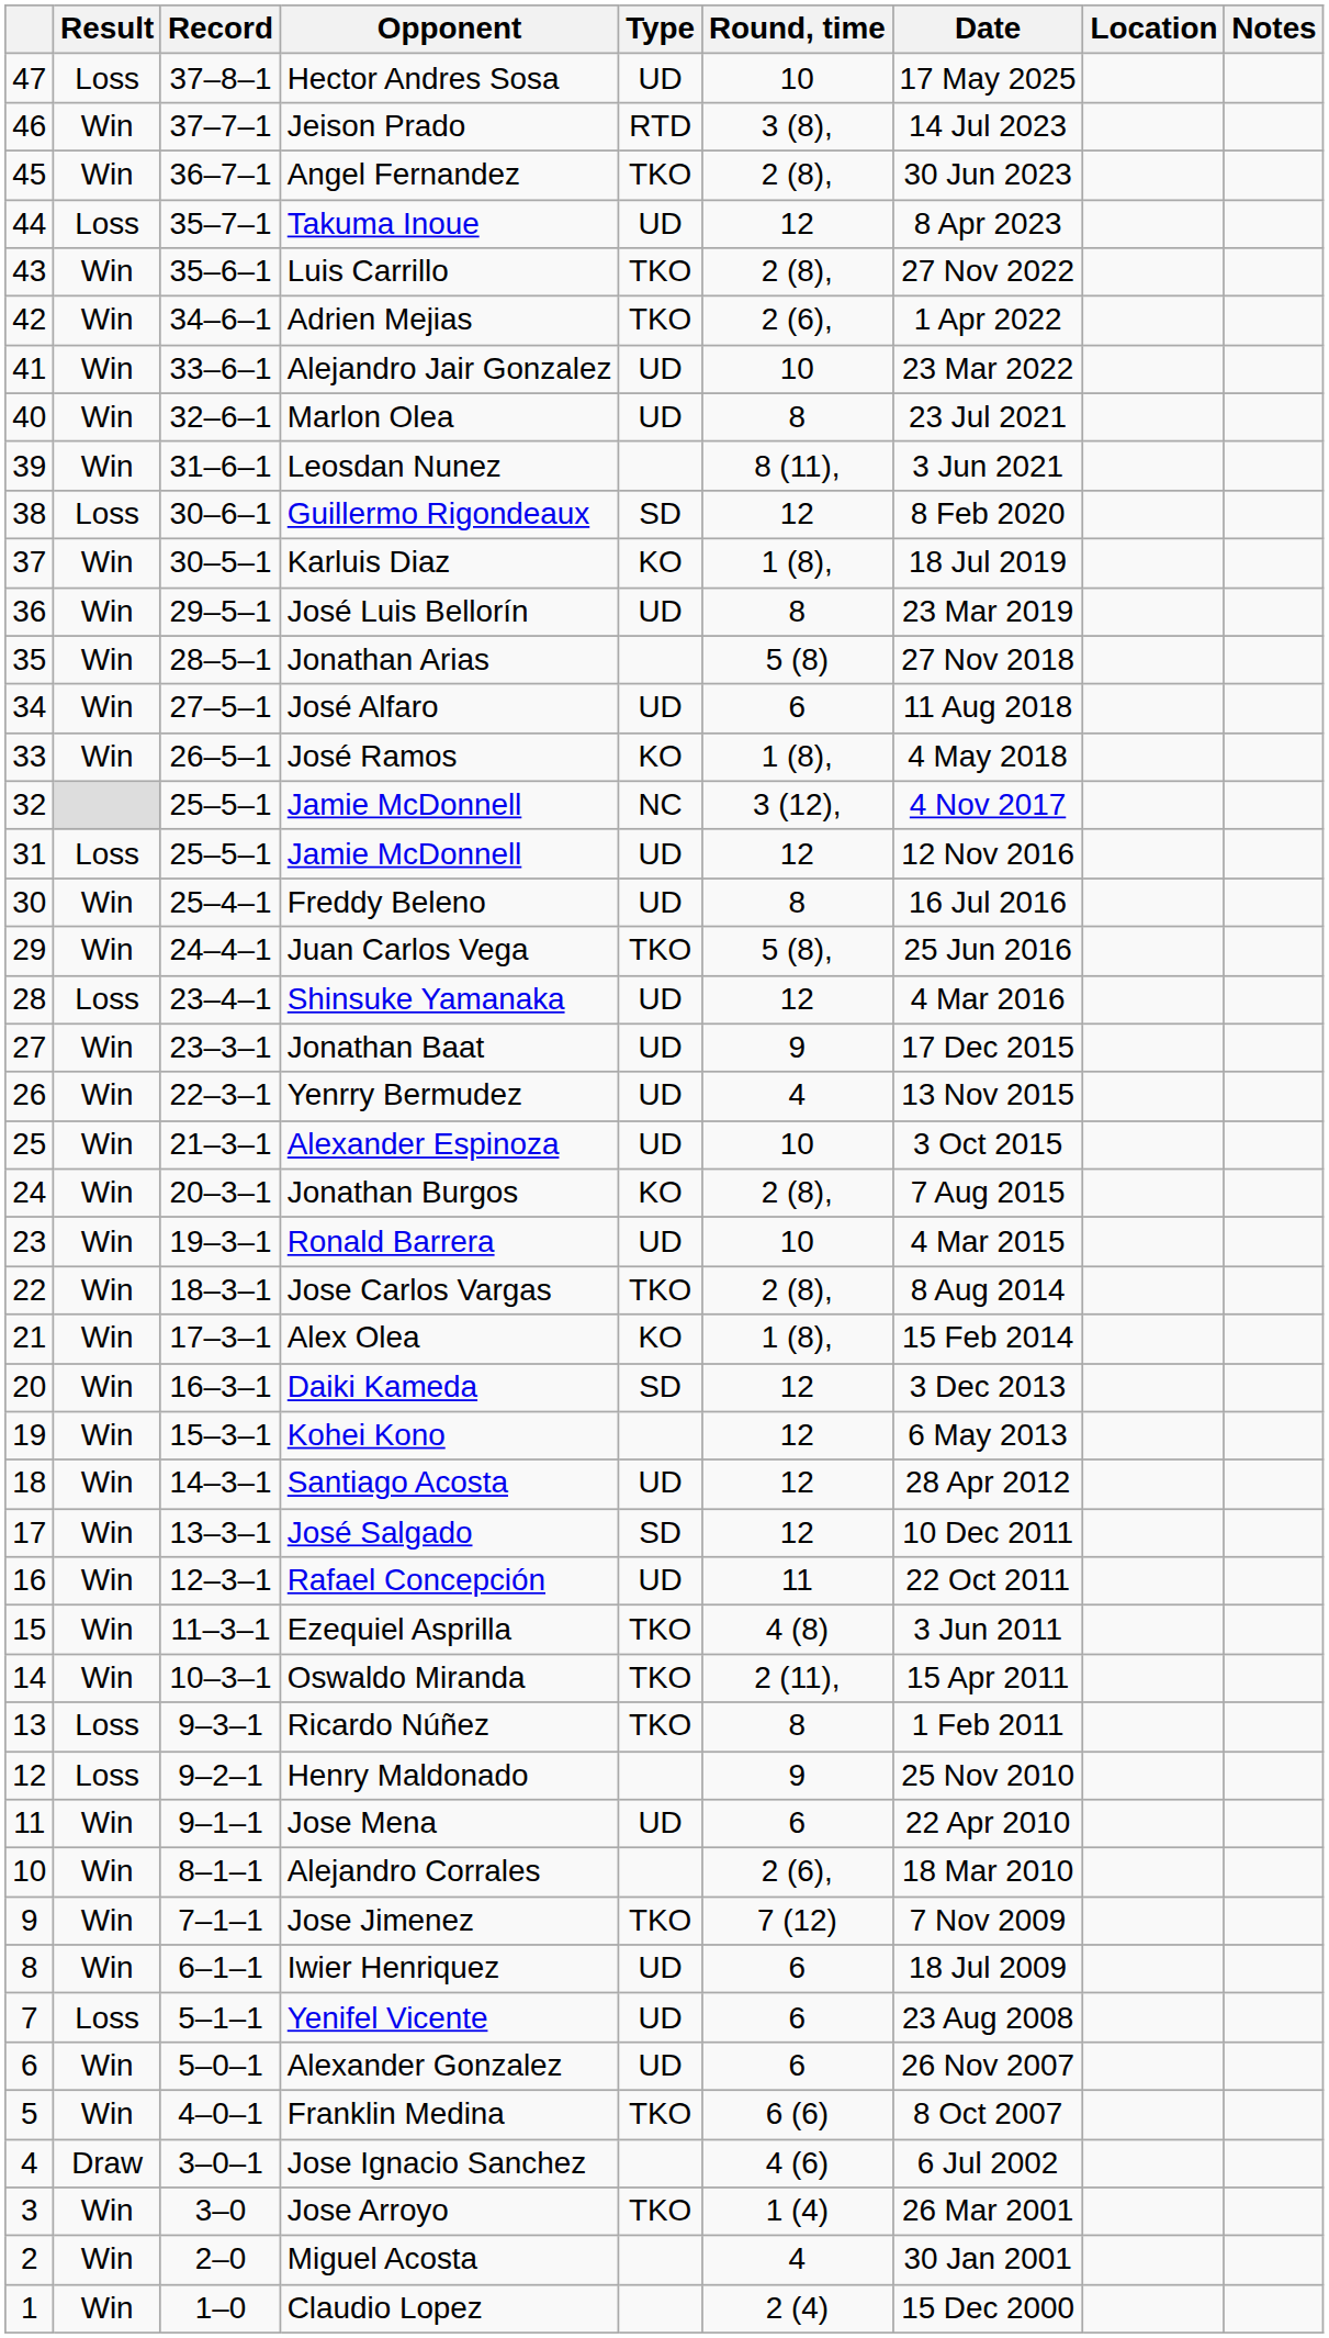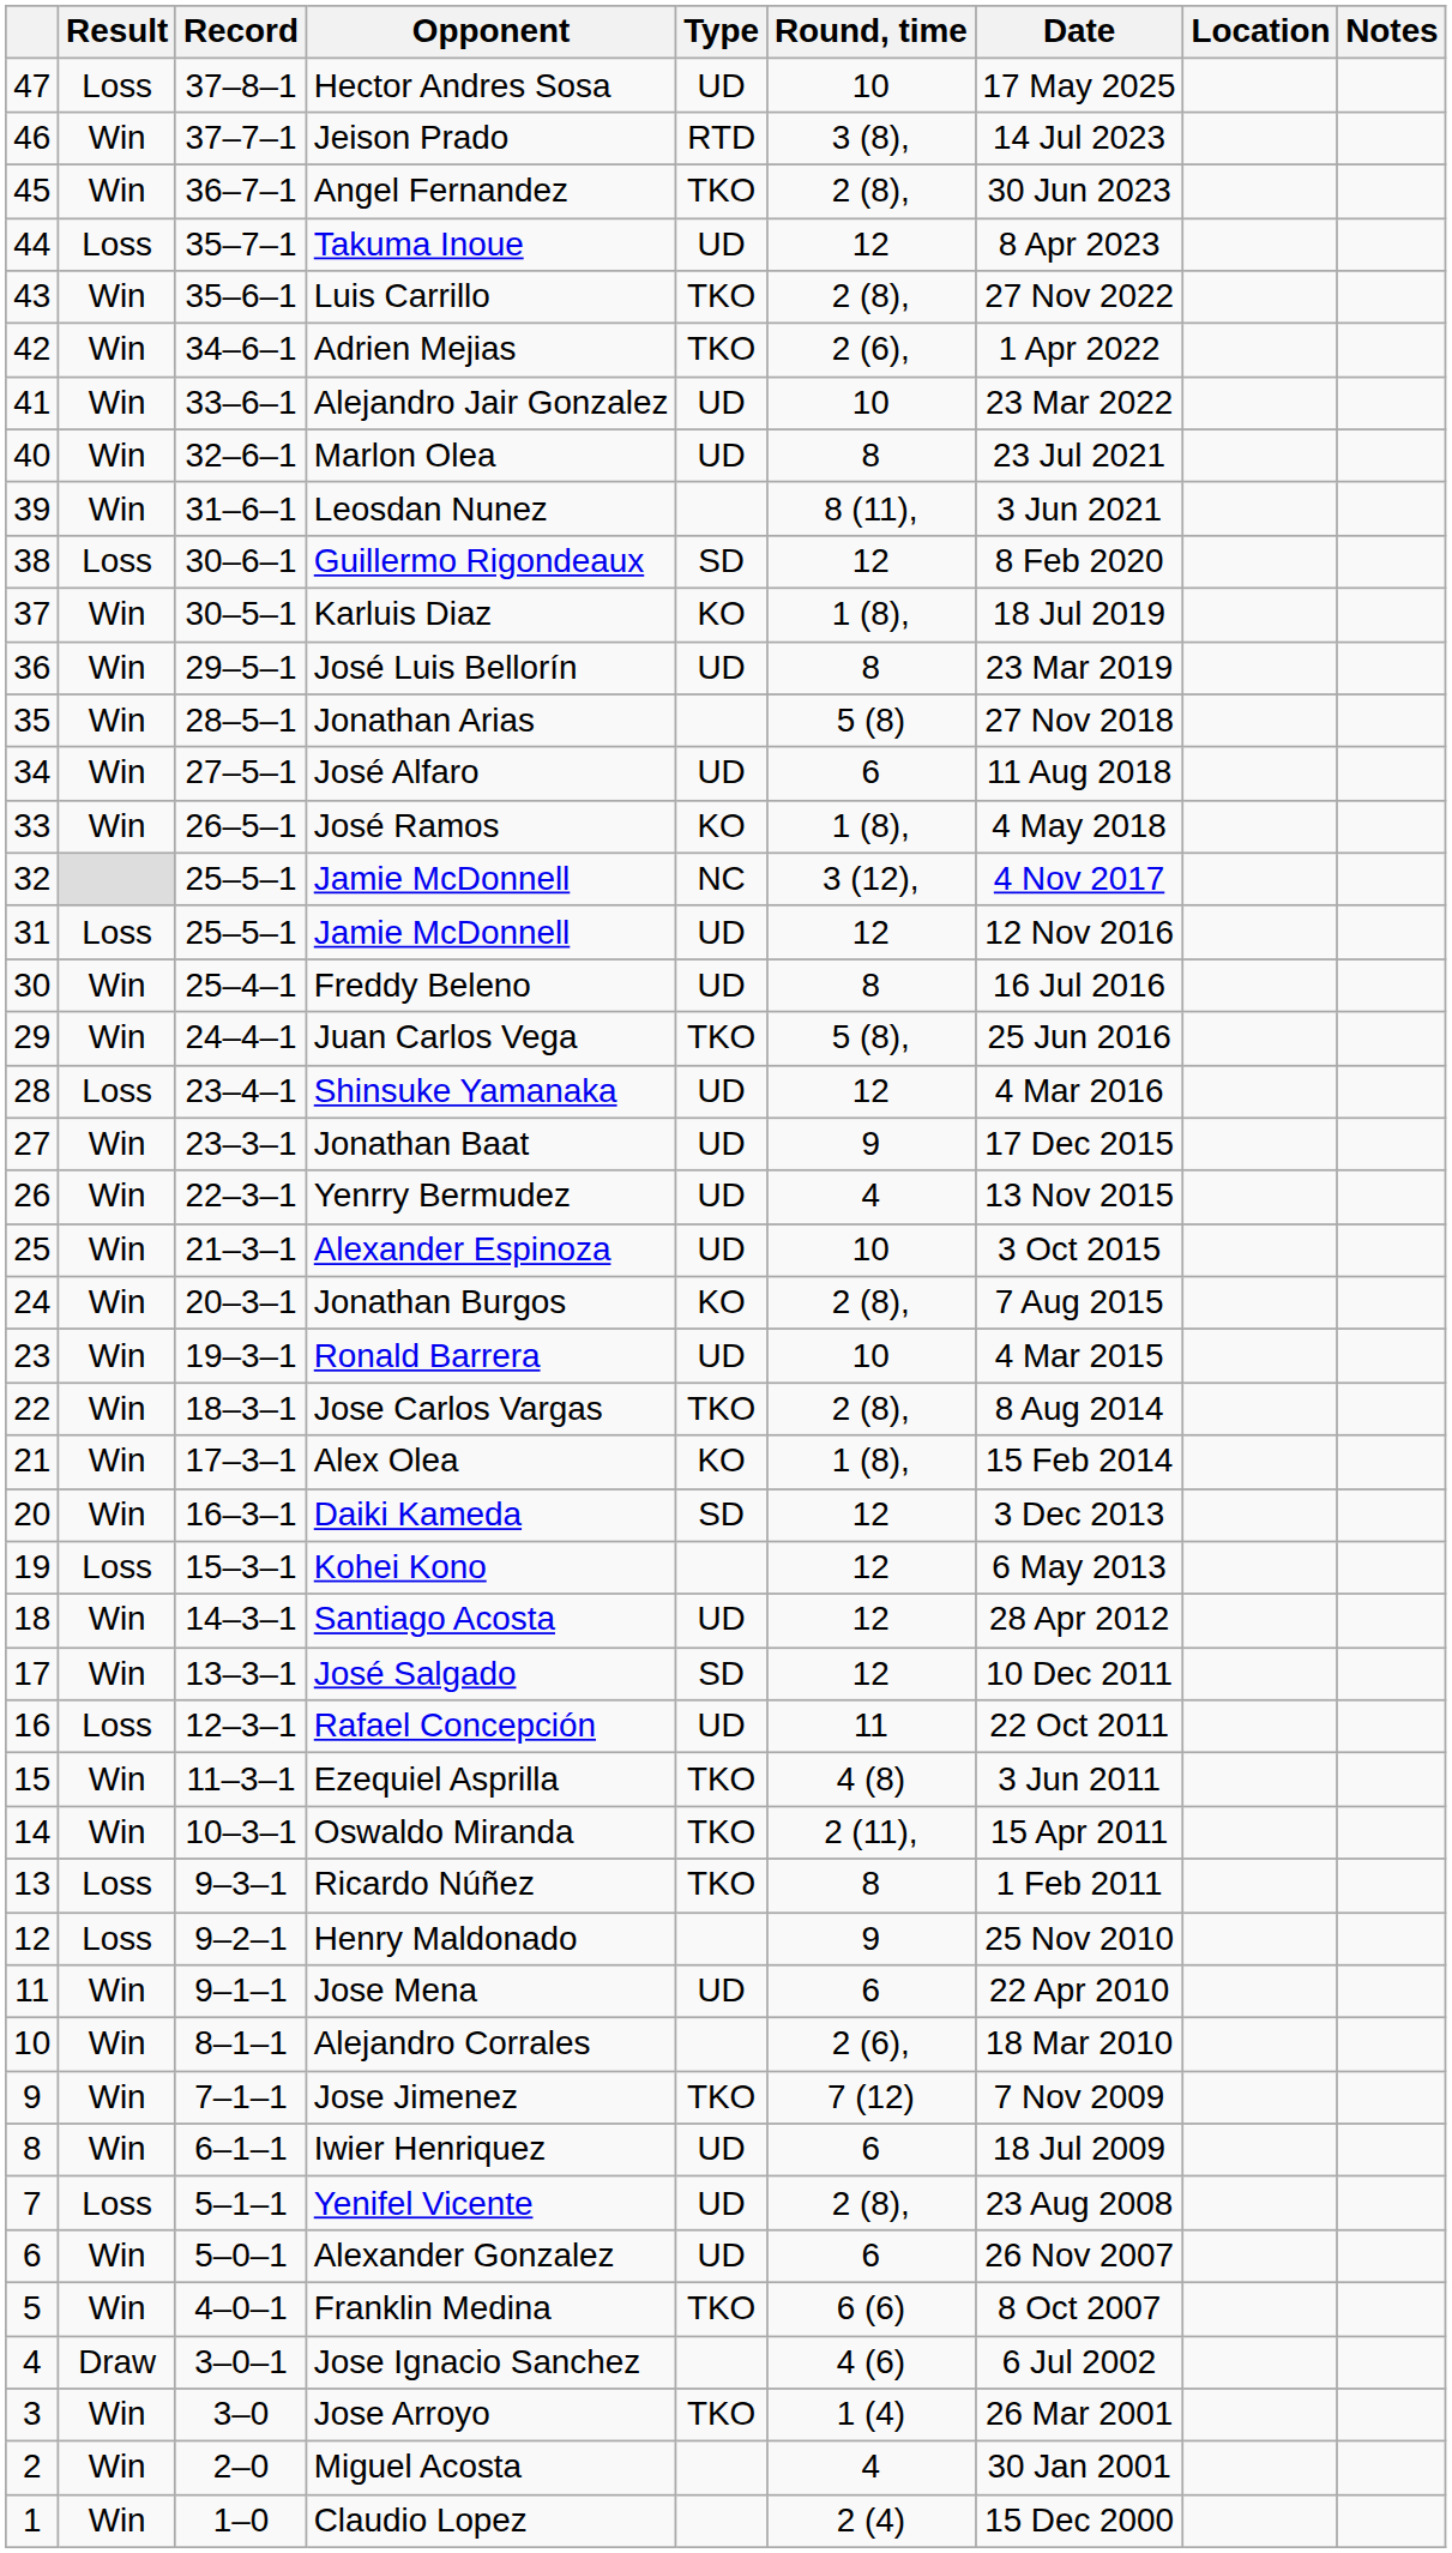 <table class="wikitable" style="text-align:center">
 <tr>
 <th></th>
 <th>Result</th>
 <th>Record</th>
 <th>Opponent</th>
 <th>Type</th>
 <th>Round, time</th>
 <th>Date</th>
 <th>Location</th>
 <th>Notes</th>
 </tr>
 <tr>
 <td>47</td>
 <td>Loss</td>
 <td>37–8–1 </td>
 <td align="left">Hector Andres Sosa</td>
 <td>UD</td>
 <td>10</td>
 <td>17 May 2025</td>
 <td align="left"></td>
 <td></td>
 </tr>
 <tr>
 <td>46</td>
 <td>Win</td>
 <td>37–7–1 </td>
 <td align="left">Jeison Prado</td>
 <td>RTD</td>
 <td>3 (8), </td>
 <td>14 Jul 2023</td>
 <td align="left"></td>
 <td></td>
 </tr>
 <tr>
 <td>45</td>
 <td>Win</td>
 <td>36–7–1 </td>
 <td align=left>Angel Fernandez</td>
 <td>TKO</td>
 <td>2 (8), </td>
 <td>30 Jun 2023</td>
 <td align=left></td>
 <td></td>
 </tr>
 <tr>
 <td>44</td>
 <td>Loss</td>
 <td>35–7–1 </td>
 <td align=left><a href='#'>Takuma Inoue</a></td>
 <td>UD</td>
 <td>12</td>
 <td>8 Apr 2023</td>
 <td align=left></td>
 <td align=left></td>
 </tr>
 <tr>
 <td>43</td>
 <td>Win</td>
 <td>35–6–1 </td>
 <td align=left>Luis Carrillo</td>
 <td>TKO</td>
 <td>2 (8), </td>
 <td>27 Nov 2022</td>
 <td align=left></td>
 <td></td>
 </tr>
 <tr>
 <td>42</td>
 <td>Win</td>
 <td>34–6–1 </td>
 <td align=left>Adrien Mejias</td>
 <td>TKO</td>
 <td>2 (6), </td>
 <td>1 Apr 2022</td>
 <td align=left></td>
 <td></td>
 </tr>
 <tr>
 <td>41</td>
 <td>Win</td>
 <td>33–6–1 </td>
 <td align=left>Alejandro Jair Gonzalez</td>
 <td>UD</td>
 <td>10</td>
 <td>23 Mar 2022</td>
 <td align=left></td>
 <td align=left></td>
 </tr>
 <tr>
 <td>40</td>
 <td>Win</td>
 <td>32–6–1 </td>
 <td align=left>Marlon Olea</td>
 <td>UD</td>
 <td>8</td>
 <td>23 Jul 2021</td>
 <td align=left></td>
 <td></td>
 </tr>
 <tr>
 <td>39</td>
 <td>Win</td>
 <td>31–6–1 </td>
 <td align=left>Leosdan Nunez</td>
 <td></td>
 <td>8 (11), </td>
 <td>3 Jun 2021</td>
 <td align=left></td>
 <td align=left></td>
 </tr>
 <tr>
 <td>38</td>
 <td>Loss</td>
 <td>30–6–1 </td>
 <td align=left><a href='#'>Guillermo Rigondeaux</a></td>
 <td>SD</td>
 <td>12</td>
 <td>8 Feb 2020</td>
 <td align=left></td>
 <td align=left></td>
 </tr>
 <tr>
 <td>37</td>
 <td>Win</td>
 <td>30–5–1 </td>
 <td align=left>Karluis Diaz</td>
 <td>KO</td>
 <td>1 (8), </td>
 <td>18 Jul 2019</td>
 <td align=left></td>
 <td></td>
 </tr>
 <tr>
 <td>36</td>
 <td>Win</td>
 <td>29–5–1 </td>
 <td align=left>José Luis Bellorín</td>
 <td>UD</td>
 <td>8</td>
 <td>23 Mar 2019</td>
 <td align=left></td>
 <td></td>
 </tr>
 <tr>
 <td>35</td>
 <td>Win</td>
 <td>28–5–1 </td>
 <td align=left>Jonathan Arias</td>
 <td></td>
 <td>5 (8)</td>
 <td>27 Nov 2018</td>
 <td align=left></td>
 <td></td>
 </tr>
 <tr>
 <td>34</td>
 <td>Win</td>
 <td>27–5–1 </td>
 <td align=left>José Alfaro</td>
 <td>UD</td>
 <td>6</td>
 <td>11 Aug 2018</td>
 <td align=left></td>
 <td></td>
 </tr>
 <tr>
 <td>33</td>
 <td>Win</td>
 <td>26–5–1 </td>
 <td align=left>José Ramos</td>
 <td>KO</td>
 <td>1 (8), </td>
 <td>4 May 2018</td>
 <td align=left></td>
 <td></td>
 </tr>
 <tr>
 <td>32</td>
 <td style="background:#ddd;"></td>
 <td>25–5–1 </td>
 <td align=left><a href='#'>Jamie McDonnell</a></td>
 <td>NC</td>
 <td>3 (12), </td>
 <td><a href='#'>4 Nov 2017</a></td>
 <td align=left></td>
 <td align=left></td>
 </tr>
 <tr>
 <td>31</td>
 <td>Loss</td>
 <td>25–5–1</td>
 <td align=left><a href='#'>Jamie McDonnell</a></td>
 <td>UD</td>
 <td>12</td>
 <td>12 Nov 2016</td>
 <td align=left></td>
 <td align=left></td>
 </tr>
 <tr>
 <td>30</td>
 <td>Win</td>
 <td>25–4–1</td>
 <td align=left>Freddy Beleno</td>
 <td>UD</td>
 <td>8</td>
 <td>16 Jul 2016</td>
 <td align=left></td>
 <td></td>
 </tr>
 <tr>
 <td>29</td>
 <td>Win</td>
 <td>24–4–1</td>
 <td align=left>Juan Carlos Vega</td>
 <td>TKO</td>
 <td>5 (8), </td>
 <td>25 Jun 2016</td>
 <td align=left></td>
 <td></td>
 </tr>
 <tr>
 <td>28</td>
 <td>Loss</td>
 <td>23–4–1</td>
 <td align=left><a href='#'>Shinsuke Yamanaka</a></td>
 <td>UD</td>
 <td>12</td>
 <td>4 Mar 2016</td>
 <td align=left></td>
 <td align=left></td>
 </tr>
 <tr>
 <td>27</td>
 <td>Win</td>
 <td>23–3–1</td>
 <td align=left>Jonathan Baat</td>
 <td>UD</td>
 <td>9</td>
 <td>17 Dec 2015</td>
 <td align=left></td>
 <td align=left></td>
 </tr>
 <tr>
 <td>26</td>
 <td>Win</td>
 <td>22–3–1</td>
 <td align=left>Yenrry Bermudez</td>
 <td>UD</td>
 <td>4</td>
 <td>13 Nov 2015</td>
 <td align=left></td>
 <td></td>
 </tr>
 <tr>
 <td>25</td>
 <td>Win</td>
 <td>21–3–1</td>
 <td align=left><a href='#'>Alexander Espinoza</a></td>
 <td>UD</td>
 <td>10</td>
 <td>3 Oct 2015</td>
 <td align=left></td>
 <td></td>
 </tr>
 <tr>
 <td>24</td>
 <td>Win</td>
 <td>20–3–1</td>
 <td align=left>Jonathan Burgos</td>
 <td>KO</td>
 <td>2 (8), </td>
 <td>7 Aug 2015</td>
 <td align=left></td>
 <td></td>
 </tr>
 <tr>
 <td>23</td>
 <td>Win</td>
 <td>19–3–1</td>
 <td align=left><a href='#'>Ronald Barrera</a></td>
 <td>UD</td>
 <td>10</td>
 <td>4 Mar 2015</td>
 <td align=left></td>
 <td></td>
 </tr>
 <tr>
 <td>22</td>
 <td>Win</td>
 <td>18–3–1</td>
 <td align=left>Jose Carlos Vargas</td>
 <td>TKO</td>
 <td>2 (8), </td>
 <td>8 Aug 2014</td>
 <td align=left></td>
 <td></td>
 </tr>
 <tr>
 <td>21</td>
 <td>Win</td>
 <td>17–3–1</td>
 <td align=left>Alex Olea</td>
 <td>KO</td>
 <td>1 (8), </td>
 <td>15 Feb 2014</td>
 <td align=left></td>
 <td></td>
 </tr>
 <tr>
 <td>20</td>
 <td>Win</td>
 <td>16–3–1</td>
 <td align=left><a href='#'>Daiki Kameda</a></td>
 <td>SD</td>
 <td>12</td>
 <td>3 Dec 2013</td>
 <td align=left></td>
 <td></td>
 </tr>
 <tr>
 <td>19</td>
-<td>Win</td>
+<td>Loss</td>
 <td>15–3–1</td>
 <td align=left><a href='#'>Kohei Kono</a></td>
 <td></td>
 <td>12</td>
 <td>6 May 2013</td>
 <td align=left></td>
 <td align=left></td>
 </tr>
 <tr>
 <td>18</td>
 <td>Win</td>
 <td>14–3–1</td>
 <td align=left><a href='#'>Santiago Acosta</a></td>
 <td>UD</td>
 <td>12</td>
 <td>28 Apr 2012</td>
 <td align=left></td>
 <td align=left></td>
 </tr>
 <tr>
 <td>17</td>
 <td>Win</td>
 <td>13–3–1</td>
 <td align=left><a href='#'>José Salgado</a></td>
 <td>SD</td>
 <td>12</td>
 <td>10 Dec 2011</td>
 <td align=left></td>
 <td align=left></td>
 </tr>
 <tr>
 <td>16</td>
-<td>Win</td>
+<td>Loss</td>
 <td>12–3–1</td>
 <td align=left><a href='#'>Rafael Concepción</a></td>
 <td>UD</td>
 <td>11</td>
 <td>22 Oct 2011</td>
 <td align=left></td>
 <td align=left></td>
 </tr>
 <tr>
 <td>15</td>
 <td>Win</td>
 <td>11–3–1</td>
 <td align=left>Ezequiel Asprilla</td>
 <td>TKO</td>
 <td>4 (8)</td>
 <td>3 Jun 2011</td>
 <td align=left></td>
 <td></td>
 </tr>
 <tr>
 <td>14</td>
 <td>Win</td>
 <td>10–3–1</td>
 <td align=left>Oswaldo Miranda</td>
 <td>TKO</td>
 <td>2 (11), </td>
 <td>15 Apr 2011</td>
 <td align=left></td>
 <td align=left></td>
 </tr>
 <tr>
 <td>13</td>
 <td>Loss</td>
 <td>9–3–1</td>
 <td align=left>Ricardo Núñez</td>
 <td>TKO</td>
 <td>8</td>
 <td>1 Feb 2011</td>
 <td align=left></td>
 <td></td>
 </tr>
 <tr>
 <td>12</td>
 <td>Loss</td>
 <td>9–2–1</td>
 <td align=left>Henry Maldonado</td>
 <td></td>
 <td>9</td>
 <td>25 Nov 2010</td>
 <td align=left></td>
 <td align=left></td>
 </tr>
 <tr>
 <td>11</td>
 <td>Win</td>
 <td>9–1–1</td>
 <td align=left>Jose Mena</td>
 <td>UD</td>
 <td>6</td>
 <td>22 Apr 2010</td>
 <td align=left></td>
 <td></td>
 </tr>
 <tr>
 <td>10</td>
 <td>Win</td>
 <td>8–1–1</td>
 <td align=left>Alejandro Corrales</td>
 <td></td>
 <td>2 (6), </td>
 <td>18 Mar 2010</td>
 <td align=left></td>
 <td></td>
 </tr>
 <tr>
 <td>9</td>
 <td>Win</td>
 <td>7–1–1</td>
 <td align=left>Jose Jimenez</td>
 <td>TKO</td>
 <td>7 (12)</td>
 <td>7 Nov 2009</td>
 <td align=left></td>
 <td align=left></td>
 </tr>
 <tr>
 <td>8</td>
 <td>Win</td>
 <td>6–1–1</td>
 <td align=left>Iwier Henriquez</td>
 <td>UD</td>
 <td>6</td>
 <td>18 Jul 2009</td>
 <td align=left></td>
 <td></td>
 </tr>
 <tr>
 <td>7</td>
 <td>Loss</td>
 <td>5–1–1</td>
 <td align=left><a href='#'>Yenifel Vicente</a></td>
 <td>UD</td>
-<td>6</td>
+<td>2 (8), </td>
 <td>23 Aug 2008</td>
 <td align=left></td>
 <td></td>
 </tr>
 <tr>
 <td>6</td>
 <td>Win</td>
 <td>5–0–1</td>
 <td align=left>Alexander Gonzalez</td>
 <td>UD</td>
 <td>6</td>
 <td>26 Nov 2007</td>
 <td align=left></td>
 <td></td>
 </tr>
 <tr>
 <td>5</td>
 <td>Win</td>
 <td>4–0–1</td>
 <td align=left>Franklin Medina</td>
 <td>TKO</td>
 <td>6 (6)</td>
 <td>8 Oct 2007</td>
 <td align=left></td>
 <td></td>
 </tr>
 <tr>
 <td>4</td>
 <td>Draw</td>
 <td>3–0–1</td>
 <td align=left>Jose Ignacio Sanchez</td>
 <td></td>
 <td>4 (6)</td>
 <td>6 Jul 2002</td>
 <td align=left></td>
 <td></td>
 </tr>
 <tr>
 <td>3</td>
 <td>Win</td>
 <td>3–0</td>
 <td align=left>Jose Arroyo</td>
 <td>TKO</td>
 <td>1 (4)</td>
 <td>26 Mar 2001</td>
 <td align=left></td>
 <td></td>
 </tr>
 <tr>
 <td>2</td>
 <td>Win</td>
 <td>2–0</td>
 <td align=left>Miguel Acosta</td>
 <td></td>
 <td>4</td>
 <td>30 Jan 2001</td>
 <td align=left></td>
 <td></td>
 </tr>
 <tr>
 <td>1</td>
 <td>Win</td>
 <td>1–0</td>
 <td align=left>Claudio Lopez</td>
 <td></td>
 <td>2 (4)</td>
 <td>15 Dec 2000</td>
 <td align=left></td>
 <td></td>
 </tr>
 </table>
